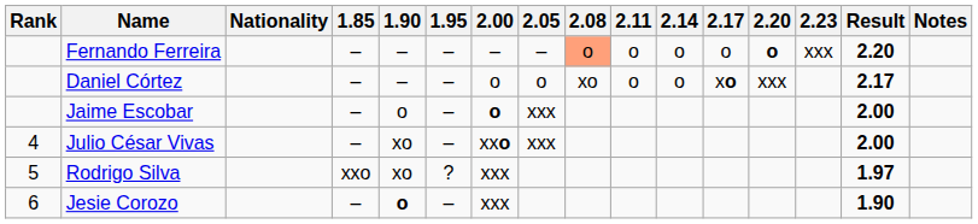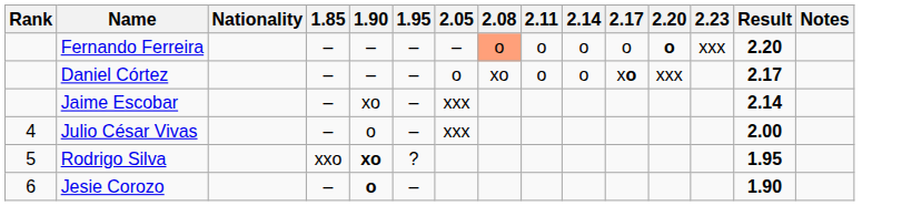 <table class="wikitable sortable" style="text-align:center;font-size:95%">
 <tr>
 <th>Rank</th>
 <th>Name</th>
 <th>Nationality</th>
 <th>1.85</th>
 <th>1.90</th>
 <th>1.95</th>
-<th>2.00</th>
 <th>2.05</th>
 <th>2.08</th>
 <th>2.11</th>
 <th>2.14</th>
 <th>2.17</th>
 <th>2.20</th>
 <th>2.23</th>
 <th>Result</th>
 <th>Notes</th>
 </tr>
 <tr>
 <td></td>
 <td align=left><a href='#'>Fernando Ferreira</a></td>
 <td align=left></td>
-<td>–</td>
 <td>–</td>
 <td>–</td>
 <td>–</td>
 <td>–</td>
 <td style="background: lightsalmon;">o</td>
 <td>o</td>
 <td>o</td>
 <td>o</td>
 <td><strong>o</strong></td>
 <td>xxx</td>
 <td><strong>2.20</strong></td>
 <td></td>
 </tr>
 <tr>
 <td></td>
 <td align=left><a href='#'>Daniel Córtez</a></td>
 <td align=left></td>
 <td>–</td>
 <td>–</td>
 <td>–</td>
 <td>o</td>
-<td>o</td>
 <td>xo</td>
 <td>o</td>
 <td>o</td>
 <td>x<strong>o</strong></td>
 <td>xxx</td>
 <td></td>
 <td><strong>2.17</strong></td>
 <td></td>
 </tr>
 <tr>
 <td></td>
 <td align=left><a href='#'>Jaime Escobar</a></td>
 <td align=left></td>
 <td>–</td>
-<td>o</td>
+<td>xo</td>
 <td>–</td>
-<td><strong>o</strong></td>
 <td>xxx</td>
 <td></td>
 <td></td>
 <td></td>
 <td></td>
 <td></td>
 <td></td>
-<td><strong>2.00</strong></td>
+<td><strong>2.14</strong></td>
 <td></td>
 </tr>
 <tr>
 <td>4</td>
 <td align=left><a href='#'>Julio César Vivas</a></td>
 <td align=left></td>
 <td>–</td>
-<td>xo</td>
+<td>o</td>
 <td>–</td>
-<td>xx<strong>o</strong></td>
 <td>xxx</td>
 <td></td>
 <td></td>
 <td></td>
 <td></td>
 <td></td>
 <td></td>
 <td><strong>2.00</strong></td>
 <td></td>
 </tr>
 <tr>
 <td>5</td>
 <td align=left><a href='#'>Rodrigo Silva</a></td>
 <td align=left></td>
 <td>xxo</td>
-<td>xo</td>
+<td><strong>xo</strong></td>
 <td>?</td>
-<td>xxx</td>
 <td></td>
 <td></td>
 <td></td>
 <td></td>
 <td></td>
 <td></td>
 <td></td>
-<td><strong>1.97</strong></td>
+<td><strong>1.95</strong></td>
 <td></td>
 </tr>
 <tr>
 <td>6</td>
 <td align=left><a href='#'>Jesie Corozo</a></td>
 <td align=left></td>
 <td>–</td>
 <td><strong>o</strong></td>
 <td>–</td>
-<td>xxx</td>
 <td></td>
 <td></td>
 <td></td>
 <td></td>
 <td></td>
 <td></td>
 <td></td>
 <td><strong>1.90</strong></td>
 <td></td>
 </tr>
 </table>
